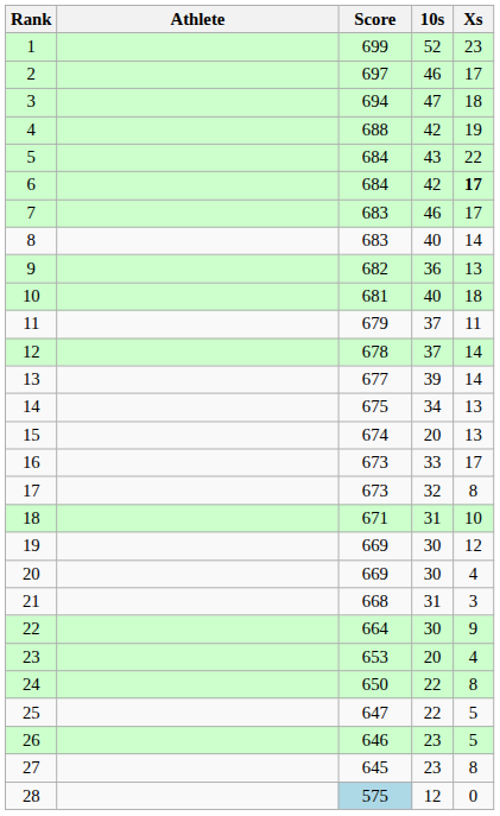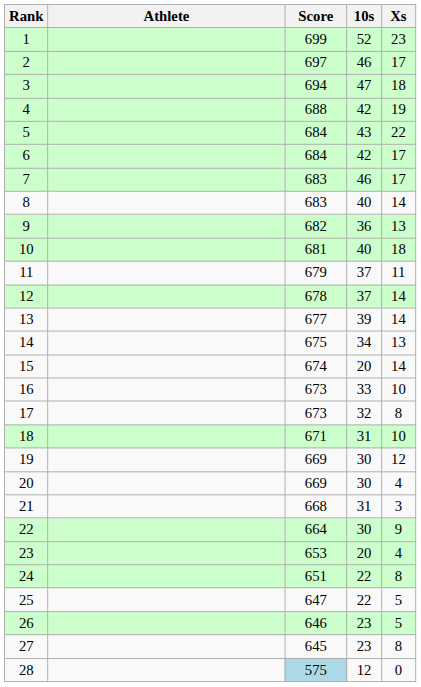 <table class=wikitable style="text-align:center">
 <tr>
 <th width=40>Rank</th>
 <th width=250>Athlete</th>
 <th width=60>Score</th>
 <th width=30>10s</th>
 <th width=30>Xs</th>
 </tr>
 <tr bgcolor="ccffcc">
 <td>1</td>
 <td align=left></td>
 <td>699</td>
 <td>52</td>
 <td>23</td>
 </tr>
 <tr bgcolor="ccffcc">
 <td>2</td>
 <td align=left></td>
 <td>697</td>
 <td>46</td>
 <td>17</td>
 </tr>
 <tr bgcolor="ccffcc">
 <td>3</td>
 <td align=left></td>
 <td>694</td>
 <td>47</td>
 <td>18</td>
 </tr>
 <tr bgcolor="ccffcc">
 <td>4</td>
 <td align=left></td>
 <td>688</td>
 <td>42</td>
 <td>19</td>
 </tr>
 <tr bgcolor="ccffcc">
 <td>5</td>
 <td align=left></td>
 <td>684</td>
 <td>43</td>
 <td>22</td>
 </tr>
 <tr bgcolor="ccffcc">
 <td>6</td>
 <td align=left></td>
 <td>684</td>
 <td>42</td>
-<td><strong>17</strong></td>
+<td>17</td>
 </tr>
 <tr bgcolor="ccffcc">
 <td>7</td>
 <td align=left></td>
 <td>683</td>
 <td>46</td>
 <td>17</td>
 </tr>
 <tr>
 <td>8</td>
 <td align=left></td>
 <td>683</td>
 <td>40</td>
 <td>14</td>
 </tr>
 <tr bgcolor="ccffcc">
 <td>9</td>
 <td align=left></td>
 <td>682</td>
 <td>36</td>
 <td>13</td>
 </tr>
 <tr bgcolor="ccffcc">
 <td>10</td>
 <td align=left></td>
 <td>681</td>
 <td>40</td>
 <td>18</td>
 </tr>
 <tr>
 <td>11</td>
 <td align=left></td>
 <td>679</td>
 <td>37</td>
 <td>11</td>
 </tr>
 <tr bgcolor="ccffcc">
 <td>12</td>
 <td align=left></td>
 <td>678</td>
 <td>37</td>
 <td>14</td>
 </tr>
 <tr>
 <td>13</td>
 <td align=left></td>
 <td>677</td>
 <td>39</td>
 <td>14</td>
 </tr>
 <tr>
 <td>14</td>
 <td align=left></td>
 <td>675</td>
 <td>34</td>
 <td>13</td>
 </tr>
 <tr>
 <td>15</td>
 <td align=left></td>
 <td>674</td>
 <td>20</td>
-<td>13</td>
+<td>14</td>
 </tr>
 <tr>
 <td>16</td>
 <td align=left></td>
 <td>673</td>
 <td>33</td>
-<td>17</td>
+<td>10</td>
 </tr>
 <tr>
 <td>17</td>
 <td align=left></td>
 <td>673</td>
 <td>32</td>
 <td>8</td>
 </tr>
 <tr bgcolor="ccffcc">
 <td>18</td>
 <td align=left></td>
 <td>671</td>
 <td>31</td>
 <td>10</td>
 </tr>
 <tr>
 <td>19</td>
 <td align=left></td>
 <td>669</td>
 <td>30</td>
 <td>12</td>
 </tr>
 <tr>
 <td>20</td>
 <td align=left></td>
 <td>669</td>
 <td>30</td>
 <td>4</td>
 </tr>
 <tr>
 <td>21</td>
 <td align=left></td>
 <td>668</td>
 <td>31</td>
 <td>3</td>
 </tr>
 <tr bgcolor="ccffcc">
 <td>22</td>
 <td align=left></td>
 <td>664</td>
 <td>30</td>
 <td>9</td>
 </tr>
 <tr bgcolor="ccffcc">
 <td>23</td>
 <td align=left></td>
 <td>653</td>
 <td>20</td>
 <td>4</td>
 </tr>
 <tr bgcolor="ccffcc">
 <td>24</td>
 <td align=left></td>
-<td>650</td>
+<td>651</td>
 <td>22</td>
 <td>8</td>
 </tr>
 <tr>
 <td>25</td>
 <td align=left></td>
 <td>647</td>
 <td>22</td>
 <td>5</td>
 </tr>
 <tr bgcolor="ccffcc">
 <td>26</td>
 <td align=left></td>
 <td>646</td>
 <td>23</td>
 <td>5</td>
 </tr>
 <tr>
 <td>27</td>
 <td align=left></td>
 <td>645</td>
 <td>23</td>
 <td>8</td>
 </tr>
 <tr>
 <td>28</td>
 <td align=left></td>
 <td style="background: lightblue;">575</td>
 <td>12</td>
 <td>0</td>
 </tr>
 </table>
